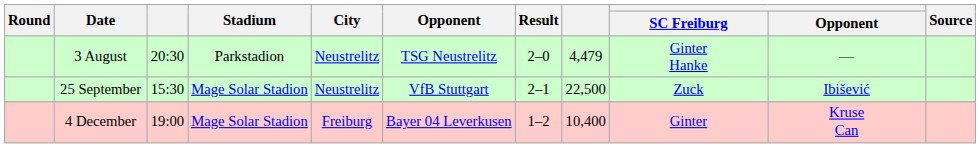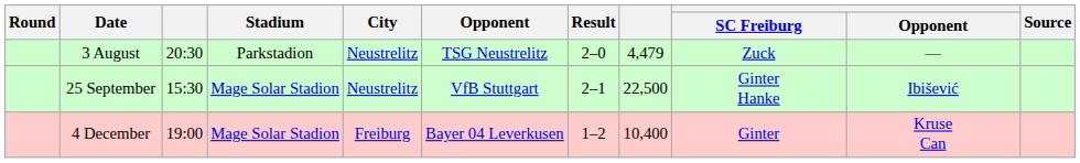 <table class="wikitable" Style="text-align: center;font-size:85%">
 <tr>
 <th rowspan="2">Round</th>
 <th rowspan="2" style="width:80px">Date</th>
 <th rowspan="2"></th>
 <th rowspan="2">Stadium</th>
 <th rowspan="2">City</th>
 <th rowspan="2">Opponent</th>
 <th rowspan="2">Result</th>
 <th rowspan="2"></th>
 <th colspan="2"></th>
 <th rowspan="2">Source</th>
 </tr>
 <tr>
 <th style="width:140px"><a href='#'>SC Freiburg</a></th>
 <th style="width:140px">Opponent</th>
 </tr>
 <tr style="background:#cfc">
 <td></td>
 <td>3 August</td>
 <td>20:30</td>
 <td>Parkstadion</td>
 <td><a href='#'>Neustrelitz</a></td>
 <td><a href='#'>TSG Neustrelitz</a></td>
 <td>2–0</td>
 <td>4,479</td>
-<td><a href='#'>Ginter</a>  <br> <a href='#'>Hanke</a> </td>
+<td><a href='#'>Zuck</a> </td>
 <td>—</td>
 <td></td>
 </tr>
 <tr style="background:#cfc">
 <td></td>
 <td>25 September</td>
 <td>15:30</td>
 <td><a href='#'>Mage Solar Stadion</a></td>
 <td><a href='#'>Neustrelitz</a></td>
 <td><a href='#'>VfB Stuttgart</a></td>
 <td>2–1</td>
 <td>22,500</td>
-<td><a href='#'>Zuck</a> </td>
+<td><a href='#'>Ginter</a>  <br> <a href='#'>Hanke</a> </td>
 <td><a href='#'>Ibišević</a> </td>
 <td></td>
 </tr>
 <tr style="background:#fcc">
 <td></td>
 <td>4 December</td>
 <td>19:00</td>
 <td><a href='#'>Mage Solar Stadion</a></td>
 <td><a href='#'>Freiburg</a></td>
 <td><a href='#'>Bayer 04 Leverkusen</a></td>
 <td>1–2</td>
 <td>10,400</td>
 <td><a href='#'>Ginter</a> </td>
 <td><a href='#'>Kruse</a>  <br> <a href='#'>Can</a> </td>
 <td></td>
 </tr>
 </table>
